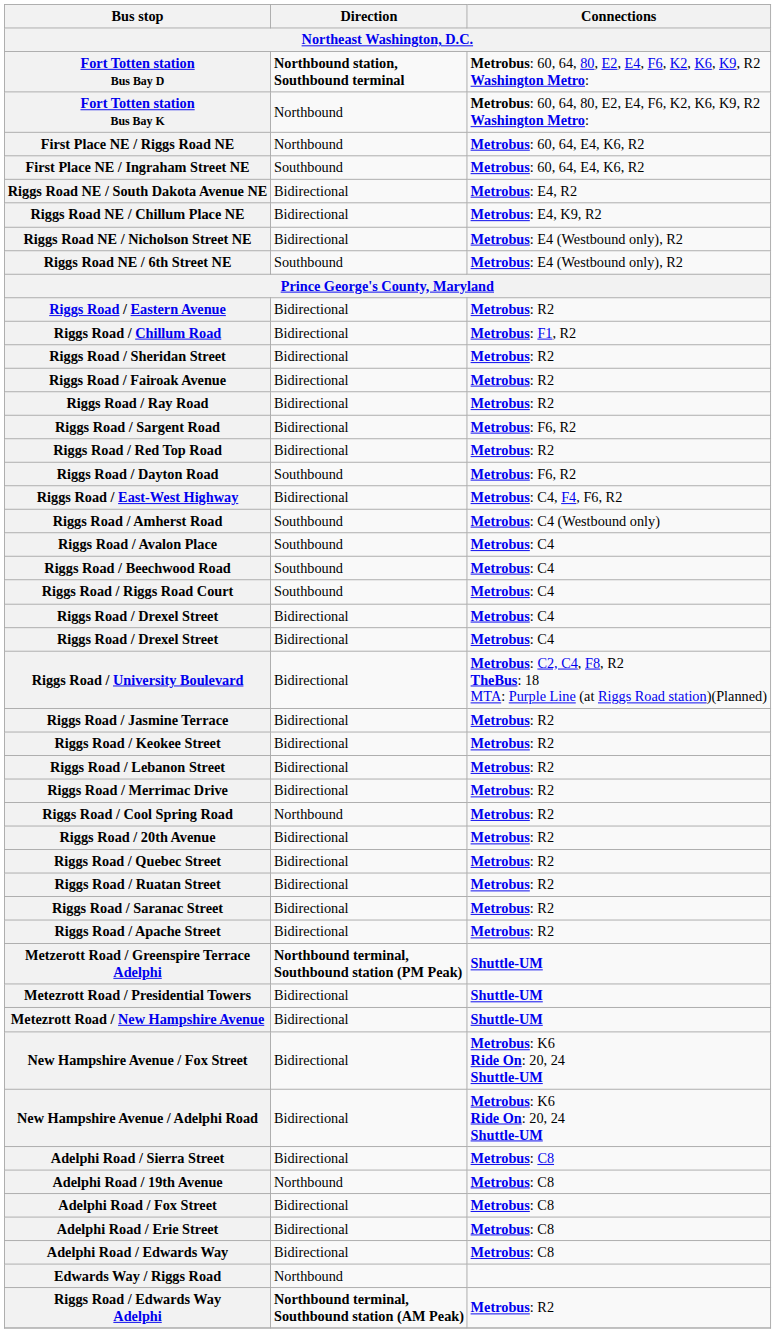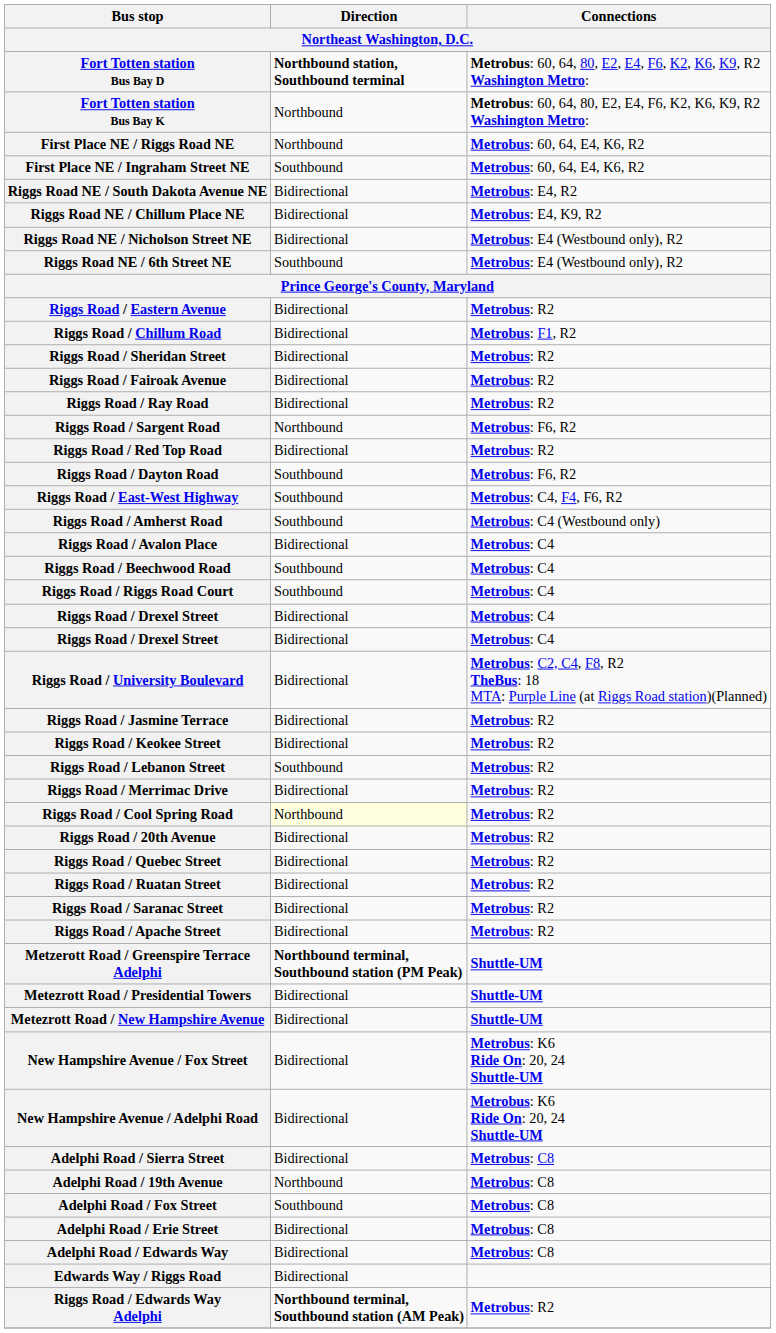 <table class="wikitable collapsible collapsed" style="font-size: 95%;">
 <tr>
 <th>Bus stop</th>
 <th>Direction</th>
 <th>Connections</th>
 </tr>
 <tr>
 <th colspan="5"><a href='#'>Northeast Washington, D.C.</a></th>
 </tr>
 <tr>
 <th><a href='#'>Fort Totten station</a><br><small>Bus Bay D</small></th>
 <td><strong>Northbound station,<br>Southbound terminal</strong></td>
 <td> <strong>Metrobus</strong>: 60, 64, <a href='#'>80</a>, <a href='#'>E2</a>, <a href='#'>E4</a>, <a href='#'>F6</a>, <a href='#'>K2</a>, <a href='#'>K6</a>, <a href='#'>K9</a>, R2<br> <strong><a href='#'>Washington Metro</a></strong>: </td>
 </tr>
 <tr>
 <th><a href='#'>Fort Totten station</a><br><small>Bus Bay K</small></th>
 <td>Northbound</td>
 <td> <strong>Metrobus</strong>: 60, 64, 80, E2, E4, F6, K2, K6, K9, R2<br> <strong><a href='#'>Washington Metro</a></strong>: </td>
 </tr>
 <tr>
 <th>First Place NE / Riggs Road NE</th>
 <td>Northbound</td>
 <td> <strong><a href='#'>Metrobus</a></strong>: 60, 64, E4, K6, R2</td>
 </tr>
 <tr>
 <th>First Place NE / Ingraham Street NE</th>
 <td>Southbound</td>
 <td> <strong><a href='#'>Metrobus</a></strong>: 60, 64, E4, K6, R2</td>
 </tr>
 <tr>
 <th>Riggs Road NE / South Dakota Avenue NE</th>
 <td>Bidirectional</td>
 <td> <strong><a href='#'>Metrobus</a></strong>: E4, R2</td>
 </tr>
 <tr>
 <th>Riggs Road NE / Chillum Place NE</th>
 <td>Bidirectional</td>
 <td> <strong><a href='#'>Metrobus</a></strong>: E4, K9, R2</td>
 </tr>
 <tr>
 <th>Riggs Road NE / Nicholson Street NE</th>
 <td>Bidirectional</td>
 <td> <strong><a href='#'>Metrobus</a></strong>: E4 (Westbound only), R2</td>
 </tr>
 <tr>
 <th>Riggs Road NE / 6th Street NE</th>
 <td>Southbound</td>
 <td> <strong><a href='#'>Metrobus</a></strong>: E4 (Westbound only), R2</td>
 </tr>
 <tr>
 <th colspan="5"><a href='#'>Prince George's County, Maryland</a></th>
 </tr>
 <tr>
 <th><a href='#'>Riggs Road</a> / <a href='#'>Eastern Avenue</a></th>
 <td>Bidirectional</td>
 <td> <strong><a href='#'>Metrobus</a></strong>: R2</td>
 </tr>
 <tr>
 <th>Riggs Road / <a href='#'>Chillum Road</a></th>
 <td>Bidirectional</td>
 <td> <strong><a href='#'>Metrobus</a></strong>: <a href='#'>F1</a>, R2</td>
 </tr>
 <tr>
 <th>Riggs Road / Sheridan Street</th>
 <td>Bidirectional</td>
 <td> <strong><a href='#'>Metrobus</a></strong>: R2</td>
 </tr>
 <tr>
 <th>Riggs Road / Fairoak Avenue</th>
 <td>Bidirectional</td>
 <td> <strong><a href='#'>Metrobus</a></strong>: R2</td>
 </tr>
 <tr>
 <th>Riggs Road / Ray Road</th>
 <td>Bidirectional</td>
 <td> <strong><a href='#'>Metrobus</a></strong>: R2</td>
 </tr>
 <tr>
 <th>Riggs Road / Sargent Road</th>
-<td>Bidirectional</td>
+<td>Northbound</td>
 <td> <strong><a href='#'>Metrobus</a></strong>: F6, R2</td>
 </tr>
 <tr>
 <th>Riggs Road / Red Top Road</th>
 <td>Bidirectional</td>
 <td> <strong><a href='#'>Metrobus</a></strong>: R2</td>
 </tr>
 <tr>
 <th>Riggs Road / Dayton Road</th>
 <td>Southbound</td>
 <td> <strong><a href='#'>Metrobus</a></strong>: F6, R2</td>
 </tr>
 <tr>
 <th>Riggs Road / <a href='#'>East-West Highway</a></th>
-<td>Bidirectional</td>
+<td>Southbound</td>
 <td> <strong><a href='#'>Metrobus</a></strong>: C4, <a href='#'>F4</a>, F6, R2</td>
 </tr>
 <tr>
 <th>Riggs Road / Amherst Road</th>
 <td>Southbound</td>
 <td> <strong><a href='#'>Metrobus</a></strong>: C4 (Westbound only)</td>
 </tr>
 <tr>
 <th>Riggs Road / Avalon Place</th>
-<td>Southbound</td>
+<td>Bidirectional</td>
 <td> <strong><a href='#'>Metrobus</a></strong>: C4</td>
 </tr>
 <tr>
 <th>Riggs Road / Beechwood Road</th>
 <td>Southbound</td>
 <td> <strong><a href='#'>Metrobus</a></strong>: C4</td>
 </tr>
 <tr>
 <th>Riggs Road / Riggs Road Court</th>
 <td>Southbound</td>
 <td> <strong><a href='#'>Metrobus</a></strong>: C4</td>
 </tr>
 <tr>
 <th>Riggs Road / Drexel Street</th>
 <td>Bidirectional</td>
 <td> <strong><a href='#'>Metrobus</a></strong>: C4</td>
 </tr>
 <tr>
 <th>Riggs Road / Drexel Street</th>
 <td>Bidirectional</td>
 <td> <strong><a href='#'>Metrobus</a></strong>: C4</td>
 </tr>
 <tr>
 <th>Riggs Road / <a href='#'>University Boulevard</a></th>
 <td>Bidirectional</td>
 <td> <strong><a href='#'>Metrobus</a></strong>: <a href='#'>C2, C4</a>, <a href='#'>F8</a>, R2<br> <strong><a href='#'>TheBus</a></strong>: 18<br> <a href='#'>MTA</a>: <a href='#'>Purple Line</a> (at <a href='#'>Riggs Road station</a>)(Planned)</td>
 </tr>
 <tr>
 <th>Riggs Road / Jasmine Terrace</th>
 <td>Bidirectional</td>
 <td> <strong><a href='#'>Metrobus</a></strong>: R2</td>
 </tr>
 <tr>
 <th>Riggs Road / Keokee Street</th>
 <td>Bidirectional</td>
 <td> <strong><a href='#'>Metrobus</a></strong>: R2</td>
 </tr>
 <tr>
 <th>Riggs Road / Lebanon Street</th>
-<td>Bidirectional</td>
+<td>Southbound</td>
 <td> <strong><a href='#'>Metrobus</a></strong>: R2</td>
 </tr>
 <tr>
 <th>Riggs Road / Merrimac Drive</th>
 <td>Bidirectional</td>
 <td> <strong><a href='#'>Metrobus</a></strong>: R2</td>
 </tr>
 <tr>
 <th>Riggs Road / Cool Spring Road</th>
-<td>Northbound</td>
+<td style="background: lightyellow;">Northbound</td>
 <td> <strong><a href='#'>Metrobus</a></strong>: R2</td>
 </tr>
 <tr>
 <th>Riggs Road / 20th Avenue</th>
 <td>Bidirectional</td>
 <td> <strong><a href='#'>Metrobus</a></strong>: R2</td>
 </tr>
 <tr>
 <th>Riggs Road / Quebec Street</th>
 <td>Bidirectional</td>
 <td> <strong><a href='#'>Metrobus</a></strong>: R2</td>
 </tr>
 <tr>
 <th>Riggs Road / Ruatan Street</th>
 <td>Bidirectional</td>
 <td> <strong><a href='#'>Metrobus</a></strong>: R2</td>
 </tr>
 <tr>
 <th>Riggs Road / Saranac Street</th>
 <td>Bidirectional</td>
 <td> <strong><a href='#'>Metrobus</a></strong>: R2</td>
 </tr>
 <tr>
 <th>Riggs Road / Apache Street</th>
 <td>Bidirectional</td>
 <td> <strong><a href='#'>Metrobus</a></strong>: R2</td>
 </tr>
 <tr>
 <th>Metzerott Road / Greenspire Terrace<br><a href='#'>Adelphi</a></th>
 <td><strong>Northbound terminal,<br>Southbound station (PM Peak)</strong></td>
 <td> <strong><a href='#'>Shuttle-UM</a></strong></td>
 </tr>
 <tr>
 <th>Metezrott Road / Presidential Towers</th>
 <td>Bidirectional</td>
 <td> <strong><a href='#'>Shuttle-UM</a></strong></td>
 </tr>
 <tr>
 <th>Metezrott Road / <a href='#'>New Hampshire Avenue</a></th>
 <td>Bidirectional</td>
 <td> <strong><a href='#'>Shuttle-UM</a></strong></td>
 </tr>
 <tr>
 <th>New Hampshire Avenue / Fox Street</th>
 <td>Bidirectional</td>
 <td> <strong><a href='#'>Metrobus</a></strong>: K6<br> <strong><a href='#'>Ride On</a></strong>: 20, 24<br> <strong><a href='#'>Shuttle-UM</a></strong></td>
 </tr>
 <tr>
 <th>New Hampshire Avenue / Adelphi Road</th>
 <td>Bidirectional</td>
 <td> <strong><a href='#'>Metrobus</a></strong>: K6<br> <strong><a href='#'>Ride On</a></strong>: 20, 24<br> <strong><a href='#'>Shuttle-UM</a></strong></td>
 </tr>
 <tr>
 <th>Adelphi Road / Sierra Street</th>
 <td>Bidirectional</td>
 <td> <strong><a href='#'>Metrobus</a></strong>: <a href='#'>C8</a></td>
 </tr>
 <tr>
 <th>Adelphi Road / 19th Avenue</th>
 <td>Northbound</td>
 <td> <strong><a href='#'>Metrobus</a></strong>: C8</td>
 </tr>
 <tr>
 <th>Adelphi Road / Fox Street</th>
-<td>Bidirectional</td>
+<td>Southbound</td>
 <td> <strong><a href='#'>Metrobus</a></strong>: C8</td>
 </tr>
 <tr>
 <th>Adelphi Road / Erie Street</th>
 <td>Bidirectional</td>
 <td> <strong><a href='#'>Metrobus</a></strong>: C8</td>
 </tr>
 <tr>
 <th>Adelphi Road / Edwards Way</th>
 <td>Bidirectional</td>
 <td> <strong><a href='#'>Metrobus</a></strong>: C8</td>
 </tr>
 <tr>
 <th>Edwards Way / Riggs Road</th>
-<td>Northbound</td>
+<td>Bidirectional</td>
 <td></td>
 </tr>
 <tr>
 <th>Riggs Road / Edwards Way<br><a href='#'>Adelphi</a></th>
 <td><strong>Northbound terminal,<br>Southbound station (AM Peak)</strong></td>
 <td> <strong><a href='#'>Metrobus</a></strong>: R2</td>
 </tr>
 <tr>
 </tr>
 </table>
